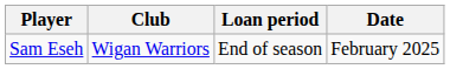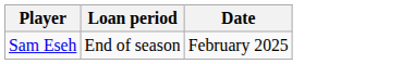 <table class="wikitable">
 <tr>
 <th>Player</th>
-<th>Club</th>
 <th>Loan period</th>
 <th>Date</th>
 </tr>
 <tr>
 <td> <a href='#'>Sam Eseh</a></td>
-<td> <a href='#'>Wigan Warriors</a></td>
 <td>End of season</td>
 <td>February 2025</td>
 </tr>
 </table>
